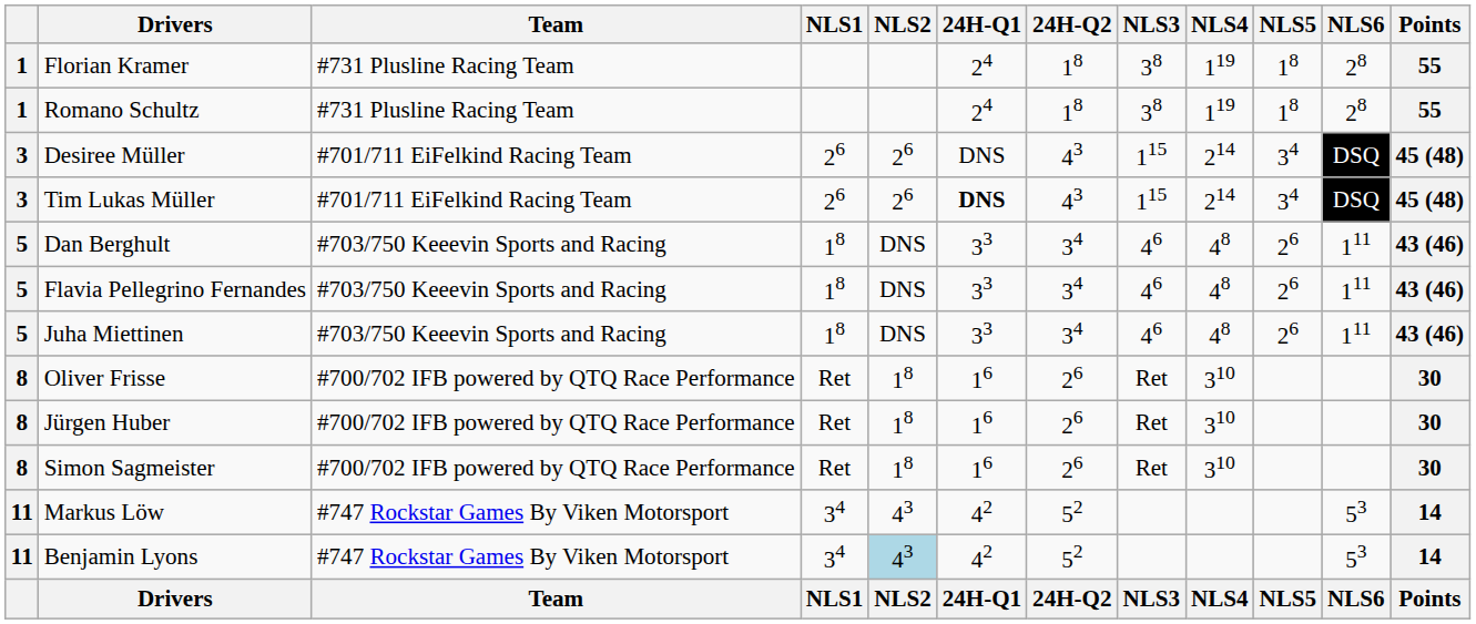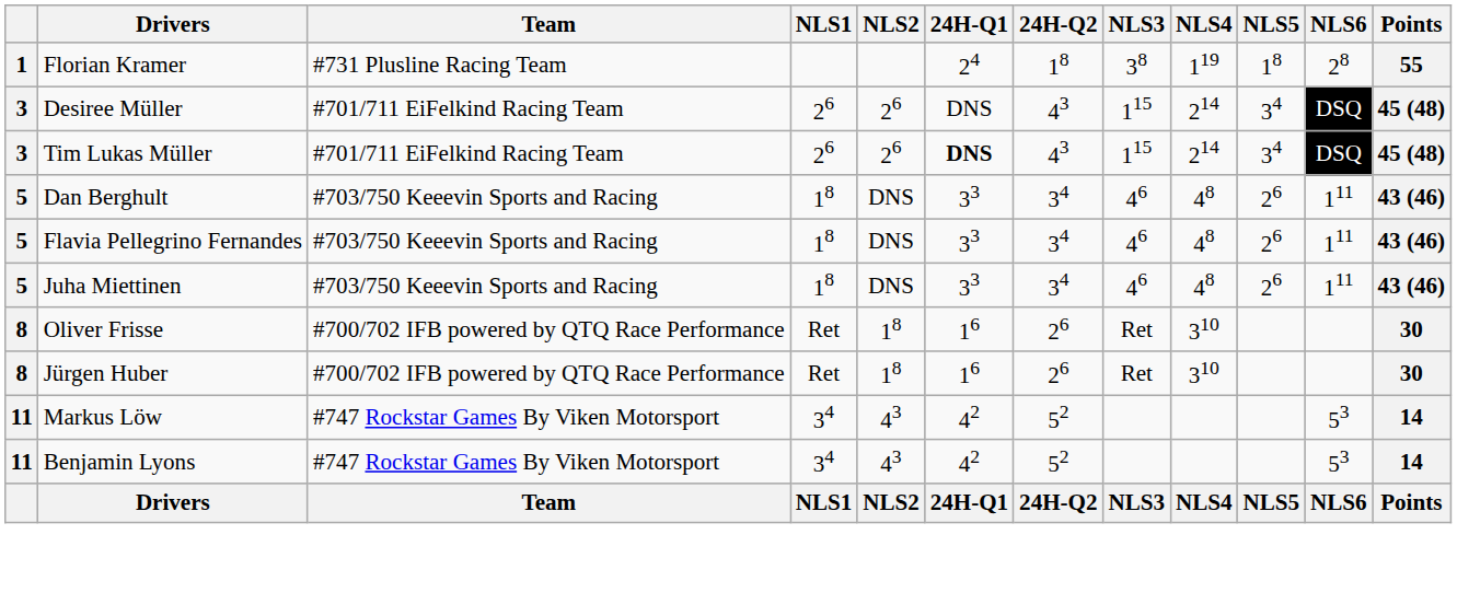 <table class="wikitable" style="font-size:85%; text-align:center;">
 <tr>
 <th></th>
 <th>Drivers</th>
 <th>Team</th>
 <th>NLS1</th>
 <th>NLS2</th>
 <th>24H-Q1</th>
 <th>24H-Q2</th>
 <th>NLS3</th>
 <th>NLS4</th>
 <th>NLS5</th>
 <th>NLS6</th>
 <th>Points</th>
 </tr>
 <tr>
 <th>1</th>
 <td align="left"> Florian Kramer</td>
-<td align="left"> #731 Plusline Racing Team</td>
-<td></td>
-<td></td>
-<td> 2<sup>4</sup></td>
-<td> 1<sup>8</sup></td>
-<td> 3<sup>8</sup></td>
-<td> 1<sup>19</sup></td>
-<td> 1<sup>8</sup></td>
-<td> 2<sup>8</sup></td>
-<th>55</th>
-</tr>
-<tr>
-<th>1</th>
-<td align="left"> Romano Schultz</td>
 <td align="left"> #731 Plusline Racing Team</td>
 <td></td>
 <td></td>
 <td> 2<sup>4</sup></td>
 <td> 1<sup>8</sup></td>
 <td> 3<sup>8</sup></td>
 <td> 1<sup>19</sup></td>
 <td> 1<sup>8</sup></td>
 <td> 2<sup>8</sup></td>
 <th>55</th>
 </tr>
 <tr>
 <th>3</th>
 <td align="left"> Desiree Müller</td>
 <td align="left"> #701/711 EiFelkind Racing Team</td>
 <td> 2<sup>6</sup></td>
 <td> 2<sup>6</sup></td>
 <td> DNS</td>
 <td> 4<sup>3</sup></td>
 <td> 1<sup>15</sup></td>
 <td> 2<sup>14</sup></td>
 <td> 3<sup>4</sup></td>
 <td style="background-color:#000000; color:white">DSQ</td>
 <th>45 (48)</th>
 </tr>
 <tr>
 <th>3</th>
 <td align="left"> Tim Lukas Müller</td>
 <td align="left"> #701/711 EiFelkind Racing Team</td>
 <td> 2<sup>6</sup></td>
 <td> 2<sup>6</sup></td>
 <td><strong> DNS</strong></td>
 <td> 4<sup>3</sup></td>
 <td> 1<sup>15</sup></td>
 <td> 2<sup>14</sup></td>
 <td> 3<sup>4</sup></td>
 <td style="background-color:#000000; color:white">DSQ</td>
 <th>45 (48)</th>
 </tr>
 <tr>
 <th>5</th>
 <td align="left"> Dan Berghult</td>
 <td align="left"> #703/750 Keeevin Sports and Racing</td>
 <td> 1<sup>8</sup></td>
 <td> DNS</td>
 <td> 3<sup>3</sup></td>
 <td> 3<sup>4</sup></td>
 <td> 4<sup>6</sup></td>
 <td> 4<sup>8</sup></td>
 <td> 2<sup>6</sup></td>
 <td> 1<sup>11</sup></td>
 <th>43 (46)</th>
 </tr>
 <tr>
 <th>5</th>
 <td align="left"> Flavia Pellegrino Fernandes</td>
 <td align="left"> #703/750 Keeevin Sports and Racing</td>
 <td> 1<sup>8</sup></td>
 <td> DNS</td>
 <td> 3<sup>3</sup></td>
 <td> 3<sup>4</sup></td>
 <td> 4<sup>6</sup></td>
 <td> 4<sup>8</sup></td>
 <td> 2<sup>6</sup></td>
 <td> 1<sup>11</sup></td>
 <th>43 (46)</th>
 </tr>
 <tr>
 <th>5</th>
 <td align="left"> Juha Miettinen</td>
 <td align="left"> #703/750 Keeevin Sports and Racing</td>
 <td> 1<sup>8</sup></td>
 <td> DNS</td>
 <td> 3<sup>3</sup></td>
 <td> 3<sup>4</sup></td>
 <td> 4<sup>6</sup></td>
 <td> 4<sup>8</sup></td>
 <td> 2<sup>6</sup></td>
 <td> 1<sup>11</sup></td>
 <th>43 (46)</th>
 </tr>
 <tr>
 <th>8</th>
 <td align="left"> Oliver Frisse</td>
 <td align="left"> #700/702 IFB powered by QTQ Race Performance</td>
 <td> Ret</td>
 <td> 1<sup>8</sup></td>
 <td> 1<sup>6</sup></td>
 <td> 2<sup>6</sup></td>
 <td> Ret</td>
 <td> 3<sup>10</sup></td>
 <td></td>
 <td></td>
 <th>30</th>
 </tr>
 <tr>
 <th>8</th>
 <td align="left"> Jürgen Huber</td>
 <td align="left"> #700/702 IFB powered by QTQ Race Performance</td>
 <td> Ret</td>
 <td> 1<sup>8</sup></td>
 <td> 1<sup>6</sup></td>
 <td> 2<sup>6</sup></td>
 <td> Ret</td>
 <td> 3<sup>10</sup></td>
 <td></td>
 <td></td>
 <th>30</th>
 </tr>
 <tr>
-<th>8</th>
-<td align="left"> Simon Sagmeister</td>
-<td align="left"> #700/702 IFB powered by QTQ Race Performance</td>
-<td> Ret</td>
-<td> 1<sup>8</sup></td>
-<td> 1<sup>6</sup></td>
-<td> 2<sup>6</sup></td>
-<td> Ret</td>
-<td> 3<sup>10</sup></td>
-<td></td>
-<td></td>
-<th>30</th>
-</tr>
-<tr>
 <th>11</th>
 <td align="left"> Markus Löw</td>
 <td align="left"> #747 <a href='#'>Rockstar Games</a> By Viken Motorsport</td>
 <td> 3<sup>4</sup></td>
 <td> 4<sup>3</sup></td>
 <td> 4<sup>2</sup></td>
 <td> 5<sup>2</sup></td>
 <td></td>
 <td></td>
 <td></td>
 <td> 5<sup>3</sup></td>
 <th>14</th>
 </tr>
 <tr>
 <th>11</th>
 <td align="left"> Benjamin Lyons</td>
 <td align="left"> #747 <a href='#'>Rockstar Games</a> By Viken Motorsport</td>
 <td> 3<sup>4</sup></td>
-<td style="background: lightblue;"> 4<sup>3</sup></td>
+<td> 4<sup>3</sup></td>
 <td> 4<sup>2</sup></td>
 <td> 5<sup>2</sup></td>
 <td></td>
 <td></td>
 <td></td>
 <td> 5<sup>3</sup></td>
 <th>14</th>
 </tr>
 <tr>
 <th></th>
 <th>Drivers</th>
 <th>Team</th>
 <th>NLS1</th>
 <th>NLS2</th>
 <th>24H-Q1</th>
 <th>24H-Q2</th>
 <th>NLS3</th>
 <th>NLS4</th>
 <th>NLS5</th>
 <th>NLS6</th>
 <th>Points</th>
 </tr>
 </table>
